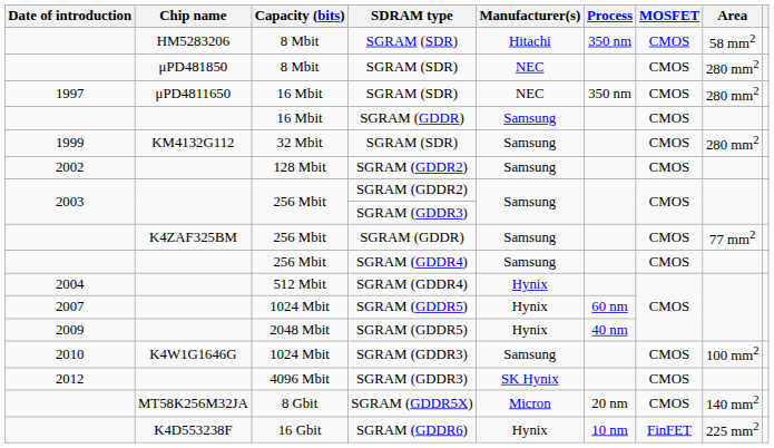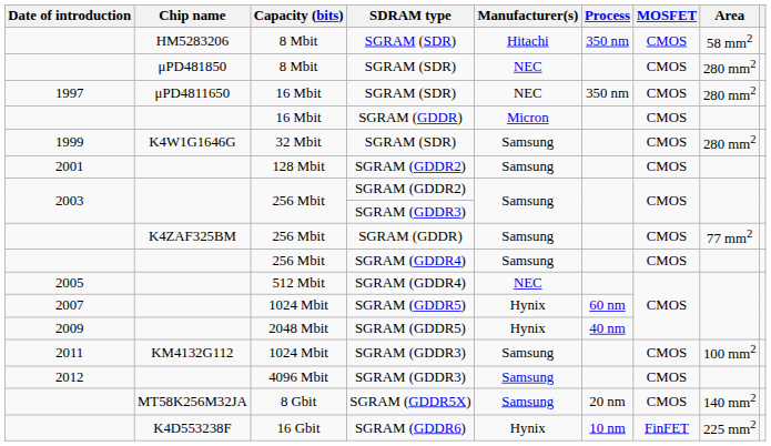 <table class="wikitable sortable" style="text-align:center">
 <tr>
 <th>Date of introduction</th>
 <th>Chip name</th>
 <th>Capacity (<a href='#'>bits</a>)</th>
 <th>SDRAM type</th>
 <th>Manufacturer(s)</th>
 <th data-sort-type="number"><a href='#'>Process</a></th>
 <th><a href='#'>MOSFET</a></th>
 <th data-sort-type="number">Area</th>
 <th></th>
 </tr>
 <tr>
 <td></td>
 <td>HM5283206</td>
 <td>8 Mbit</td>
 <td><a href='#'>SGRAM</a> (<a href='#'>SDR</a>)</td>
 <td><a href='#'>Hitachi</a></td>
 <td><a href='#'>350 nm</a></td>
 <td><a href='#'>CMOS</a></td>
 <td>58 mm<sup>2</sup></td>
 <td></td>
 </tr>
 <tr>
 <td></td>
 <td>μPD481850</td>
 <td>8 Mbit</td>
 <td>SGRAM (SDR)</td>
 <td><a href='#'>NEC</a></td>
 <td></td>
 <td>CMOS</td>
 <td>280 mm<sup>2</sup></td>
 <td></td>
 </tr>
 <tr>
 <td>1997</td>
 <td>μPD4811650</td>
 <td>16 Mbit</td>
 <td>SGRAM (SDR)</td>
 <td>NEC</td>
 <td>350 nm</td>
 <td>CMOS</td>
 <td>280 mm<sup>2</sup></td>
 <td></td>
 </tr>
 <tr>
 <td></td>
 <td></td>
 <td>16 Mbit</td>
 <td>SGRAM (<a href='#'>GDDR</a>)</td>
-<td><a href='#'>Samsung</a></td>
+<td><a href='#'>Micron</a></td>
 <td></td>
 <td>CMOS</td>
 <td></td>
 <td></td>
 </tr>
 <tr>
 <td>1999</td>
-<td>KM4132G112</td>
+<td>K4W1G1646G</td>
 <td>32 Mbit</td>
 <td>SGRAM (SDR)</td>
 <td>Samsung</td>
 <td></td>
 <td>CMOS</td>
 <td>280 mm<sup>2</sup></td>
 <td></td>
 </tr>
 <tr>
-<td>2002</td>
+<td>2001</td>
 <td></td>
 <td>128 Mbit</td>
 <td>SGRAM (<a href='#'>GDDR2</a>)</td>
 <td>Samsung</td>
 <td></td>
 <td>CMOS</td>
 <td></td>
 <td></td>
 </tr>
 <tr>
 <td rowspan="2">2003</td>
 <td rowspan="2"></td>
 <td rowspan="2">256 Mbit</td>
 <td>SGRAM (GDDR2)</td>
 <td rowspan="2">Samsung</td>
 <td rowspan="2"></td>
 <td rowspan="2">CMOS</td>
 <td rowspan="2"></td>
 <td rowspan="2"></td>
 </tr>
 <tr>
 <td>SGRAM (<a href='#'>GDDR3</a>)</td>
 </tr>
 <tr>
 <td></td>
 <td>K4ZAF325BM</td>
 <td>256 Mbit</td>
 <td>SGRAM (GDDR)</td>
 <td>Samsung</td>
 <td></td>
 <td>CMOS</td>
 <td>77 mm<sup>2</sup></td>
 <td></td>
 </tr>
 <tr>
 <td></td>
 <td></td>
 <td>256 Mbit</td>
 <td>SGRAM (<a href='#'>GDDR4</a>)</td>
 <td>Samsung</td>
 <td></td>
 <td>CMOS</td>
 <td></td>
 <td></td>
 </tr>
 <tr>
-<td>2004</td>
+<td>2005</td>
 <td></td>
 <td>512 Mbit</td>
 <td>SGRAM (GDDR4)</td>
-<td><a href='#'>Hynix</a></td>
+<td><a href='#'>NEC</a></td>
 <td></td>
 <td rowspan="3">CMOS</td>
 <td rowspan="3"></td>
 <td rowspan="3"></td>
 </tr>
 <tr>
 <td>2007</td>
 <td></td>
 <td>1024 Mbit</td>
 <td>SGRAM (<a href='#'>GDDR5</a>)</td>
 <td>Hynix</td>
 <td><a href='#'>60 nm</a></td>
 </tr>
 <tr>
 <td>2009</td>
 <td></td>
 <td>2048 Mbit</td>
 <td>SGRAM (GDDR5)</td>
 <td>Hynix</td>
 <td><a href='#'>40 nm</a></td>
 </tr>
 <tr>
-<td>2010</td>
-<td>K4W1G1646G</td>
+<td>2011</td>
+<td>KM4132G112</td>
 <td>1024 Mbit</td>
 <td>SGRAM (GDDR3)</td>
 <td>Samsung</td>
 <td></td>
 <td>CMOS</td>
 <td>100 mm<sup>2</sup></td>
 <td></td>
 </tr>
 <tr>
 <td>2012</td>
 <td></td>
 <td>4096 Mbit</td>
 <td>SGRAM (GDDR3)</td>
-<td><a href='#'>SK Hynix</a></td>
+<td><a href='#'>Samsung</a></td>
 <td></td>
 <td>CMOS</td>
 <td></td>
 <td></td>
 </tr>
 <tr>
 <td></td>
 <td>MT58K256M32JA</td>
 <td>8 Gbit</td>
 <td>SGRAM (<a href='#'>GDDR5X</a>)</td>
-<td><a href='#'>Micron</a></td>
+<td><a href='#'>Samsung</a></td>
 <td>20 nm</td>
 <td>CMOS</td>
 <td>140 mm<sup>2</sup></td>
 <td></td>
 </tr>
 <tr>
 <td></td>
 <td>K4D553238F</td>
 <td>16 Gbit</td>
 <td>SGRAM (<a href='#'>GDDR6</a>)</td>
 <td>Hynix</td>
 <td><a href='#'>10 nm</a></td>
 <td><a href='#'>FinFET</a></td>
 <td>225 mm<sup>2</sup></td>
 <td></td>
 </tr>
 </table>
